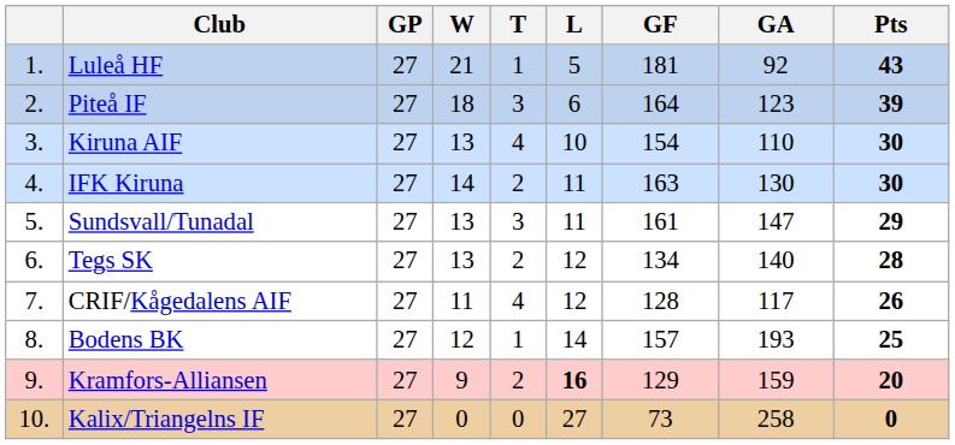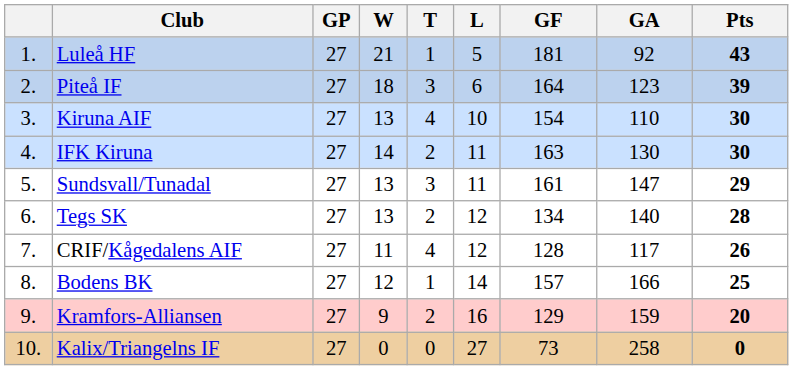 <table class="wikitable">
 <tr>
 <th width="30"></th>
 <th width="200">Club</th>
 <th width="30">GP</th>
 <th width="30">W</th>
 <th width="30">T</th>
 <th width="30">L</th>
 <th width="70">GF</th>
 <th width="70">GA</th>
 <th width="70">Pts</th>
 </tr>
 <tr bgcolor="#BCD2EE" align="center">
 <td>1.</td>
 <td align="left"><a href='#'>Luleå HF</a></td>
 <td>27</td>
 <td>21</td>
 <td>1</td>
 <td>5</td>
 <td>181</td>
 <td>92</td>
 <td><strong>43</strong></td>
 </tr>
 <tr bgcolor="#BCD2EE" align="center">
 <td>2.</td>
 <td align="left"><a href='#'>Piteå IF</a></td>
 <td>27</td>
 <td>18</td>
 <td>3</td>
 <td>6</td>
 <td>164</td>
 <td>123</td>
 <td><strong>39</strong></td>
 </tr>
 <tr bgcolor="#CAE1FF" align="center">
 <td>3.</td>
 <td align="left"><a href='#'>Kiruna AIF</a></td>
 <td>27</td>
 <td>13</td>
 <td>4</td>
 <td>10</td>
 <td>154</td>
 <td>110</td>
 <td><strong>30</strong></td>
 </tr>
 <tr bgcolor="#CAE1FF" align="center">
 <td>4.</td>
 <td align="left"><a href='#'>IFK Kiruna</a></td>
 <td>27</td>
 <td>14</td>
 <td>2</td>
 <td>11</td>
 <td>163</td>
 <td>130</td>
 <td><strong>30</strong></td>
 </tr>
 <tr bgcolor="#FFFFFF" align="center">
 <td>5.</td>
 <td align="left"><a href='#'>Sundsvall/Tunadal</a></td>
 <td>27</td>
 <td>13</td>
 <td>3</td>
 <td>11</td>
 <td>161</td>
 <td>147</td>
 <td><strong>29</strong></td>
 </tr>
 <tr bgcolor="#FFFFFF" align="center">
 <td>6.</td>
 <td align="left"><a href='#'>Tegs SK</a></td>
 <td>27</td>
 <td>13</td>
 <td>2</td>
 <td>12</td>
 <td>134</td>
 <td>140</td>
 <td><strong>28</strong></td>
 </tr>
 <tr bgcolor="#FFFFFF" align="center">
 <td>7.</td>
 <td align="left">CRIF/<a href='#'>Kågedalens AIF</a></td>
 <td>27</td>
 <td>11</td>
 <td>4</td>
 <td>12</td>
 <td>128</td>
 <td>117</td>
 <td><strong>26</strong></td>
 </tr>
 <tr bgcolor="#FFFFFF" align="center">
 <td>8.</td>
 <td align="left"><a href='#'>Bodens BK</a></td>
 <td>27</td>
 <td>12</td>
 <td>1</td>
 <td>14</td>
 <td>157</td>
-<td>193</td>
+<td>166</td>
 <td><strong>25</strong></td>
 </tr>
 <tr bgcolor="#FFCCCC" align="center">
 <td>9.</td>
 <td align="left"><a href='#'>Kramfors-Alliansen</a></td>
 <td>27</td>
 <td>9</td>
 <td>2</td>
-<td><strong>16</strong></td>
+<td>16</td>
 <td>129</td>
 <td>159</td>
 <td><strong>20</strong></td>
 </tr>
 <tr bgcolor="#EECFA1" align="center">
 <td>10.</td>
 <td align="left"><a href='#'>Kalix/Triangelns IF</a></td>
 <td>27</td>
 <td>0</td>
 <td>0</td>
 <td>27</td>
 <td>73</td>
 <td>258</td>
 <td><strong>0</strong></td>
 </tr>
 </table>
